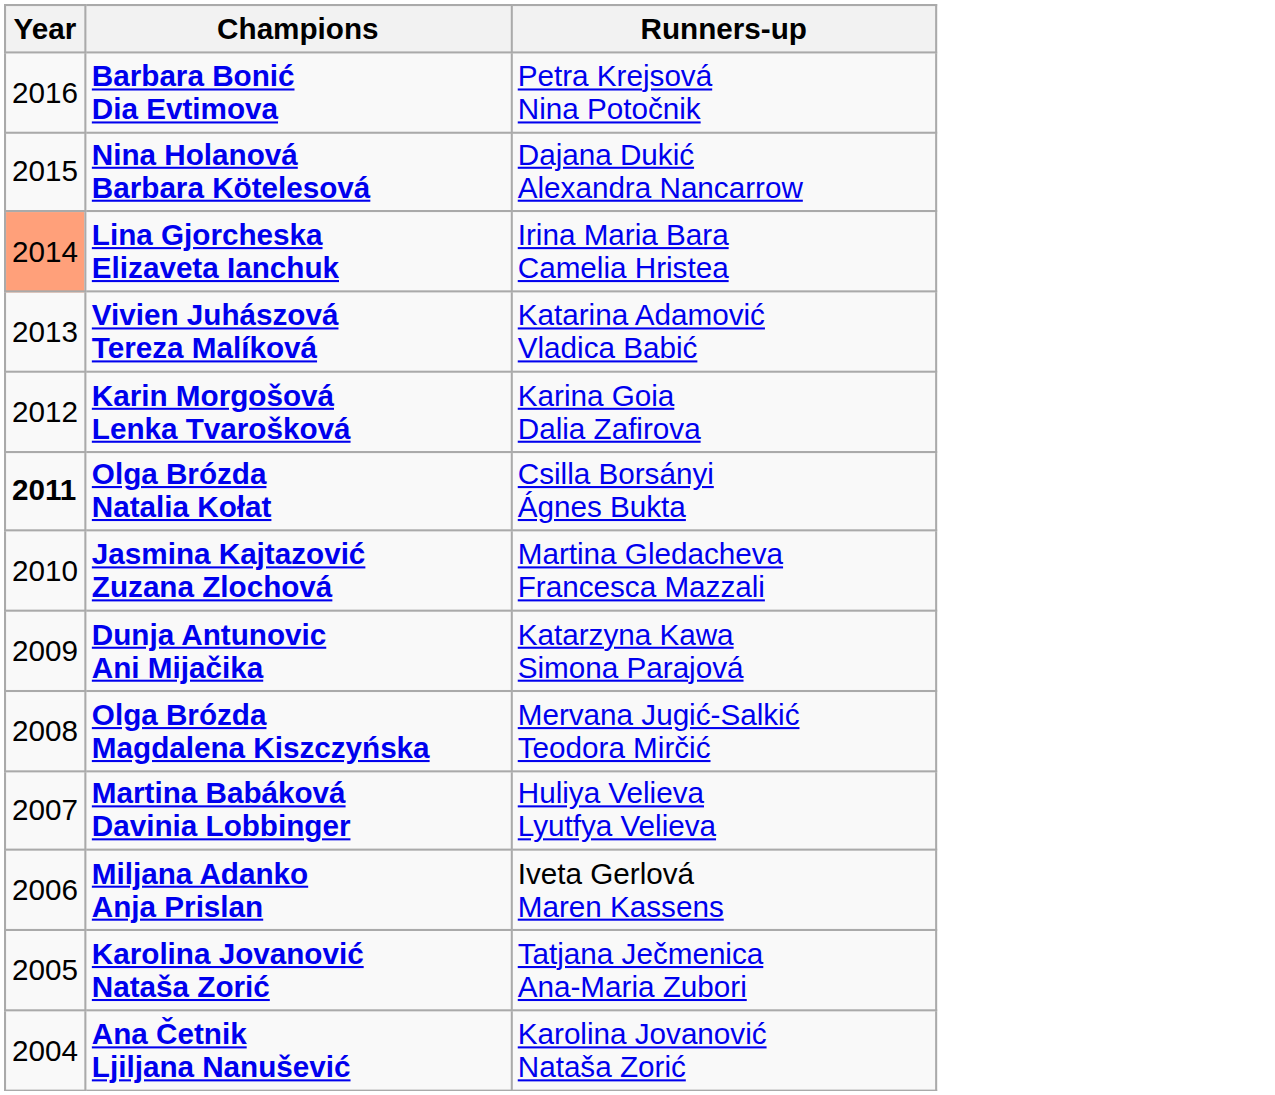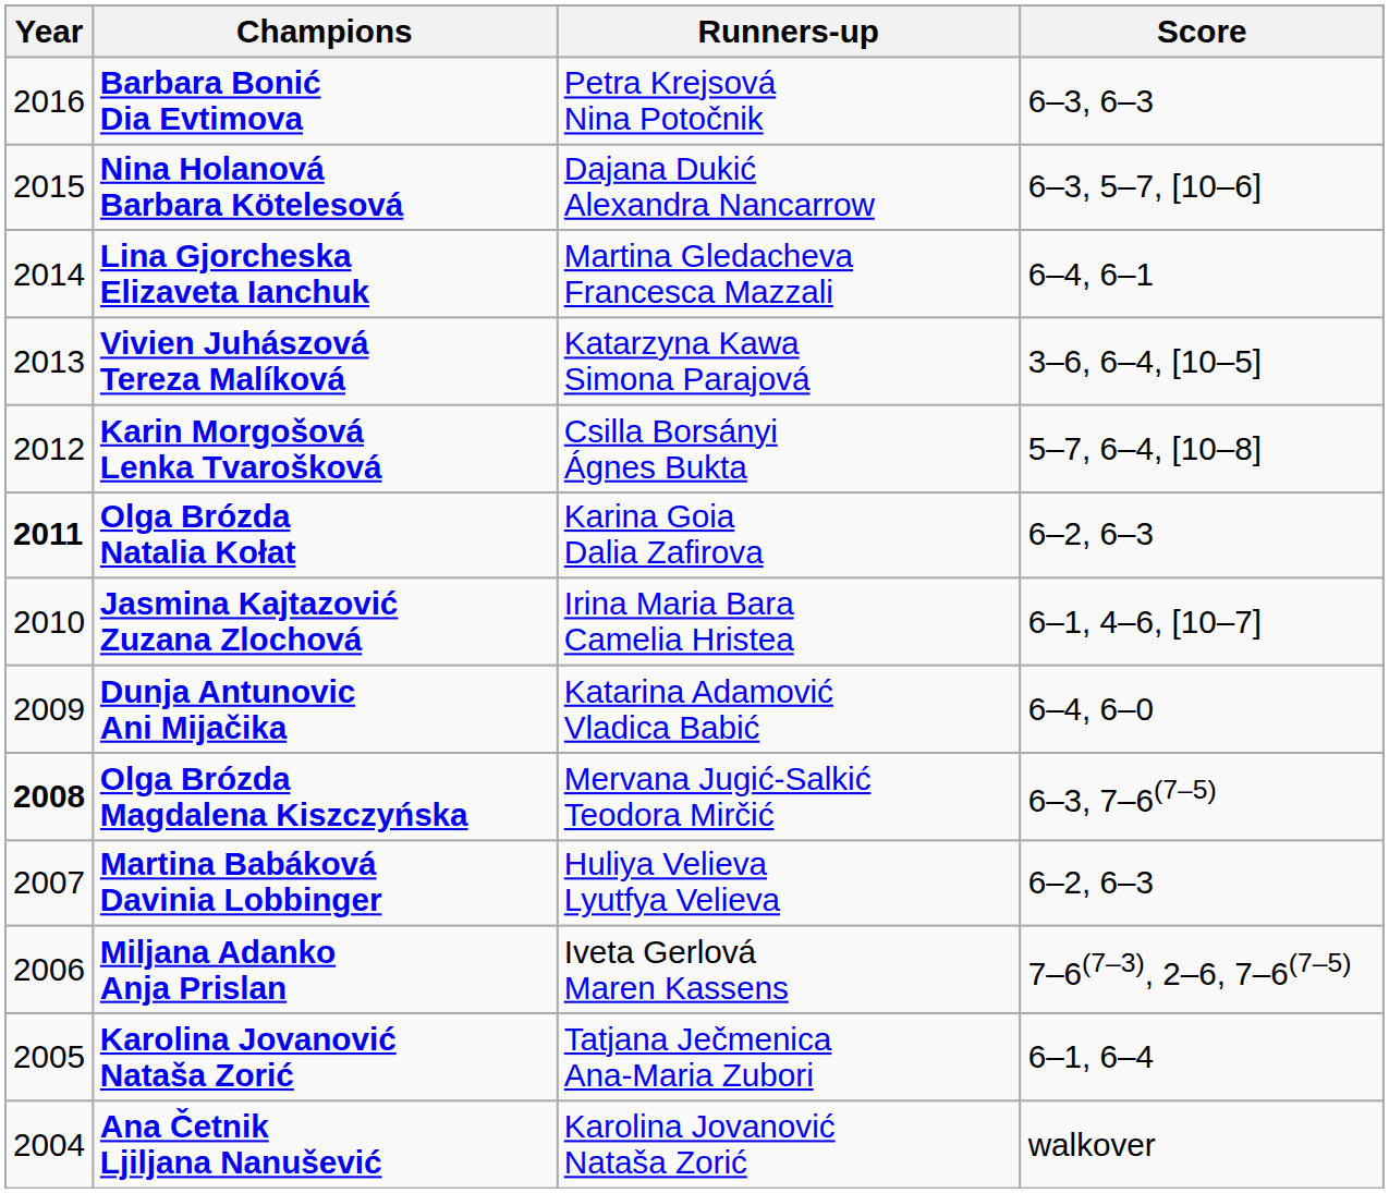 <table class="wikitable" style="font-size:90%">
 <tr>
 <th>Year</th>
 <th width="200">Champions</th>
 <th width="200">Runners-up</th>
+<th width="155">Score</th>
 </tr>
 <tr>
 <td>2016</td>
 <td> <strong><a href='#'>Barbara Bonić</a></strong> <br>  <strong><a href='#'>Dia Evtimova</a></strong></td>
 <td> <a href='#'>Petra Krejsová</a> <br>  <a href='#'>Nina Potočnik</a></td>
+<td>6–3, 6–3</td>
 </tr>
 <tr>
 <td>2015</td>
 <td> <strong><a href='#'>Nina Holanová</a></strong> <br>  <strong><a href='#'>Barbara Kötelesová</a></strong></td>
 <td> <a href='#'>Dajana Dukić</a> <br>  <a href='#'>Alexandra Nancarrow</a></td>
+<td>6–3, 5–7, [10–6]</td>
 </tr>
 <tr>
-<td style="background: lightsalmon;">2014</td>
+<td>2014</td>
 <td> <strong><a href='#'>Lina Gjorcheska</a></strong> <br>  <strong><a href='#'>Elizaveta Ianchuk</a></strong></td>
-<td> <a href='#'>Irina Maria Bara</a> <br>  <a href='#'>Camelia Hristea</a></td>
+<td> <a href='#'>Martina Gledacheva</a> <br>  <a href='#'>Francesca Mazzali</a></td>
+<td>6–4, 6–1</td>
 </tr>
 <tr>
 <td>2013</td>
 <td> <strong><a href='#'>Vivien Juhászová</a></strong> <br>  <strong><a href='#'>Tereza Malíková</a></strong></td>
-<td> <a href='#'>Katarina Adamović</a> <br>  <a href='#'>Vladica Babić</a></td>
+<td> <a href='#'>Katarzyna Kawa</a> <br>  <a href='#'>Simona Parajová</a></td>
+<td>3–6, 6–4, [10–5]</td>
 </tr>
 <tr>
 <td>2012</td>
 <td> <strong><a href='#'>Karin Morgošová</a></strong> <br>  <strong><a href='#'>Lenka Tvarošková</a></strong></td>
-<td> <a href='#'>Karina Goia</a> <br>  <a href='#'>Dalia Zafirova</a></td>
+<td> <a href='#'>Csilla Borsányi</a> <br>  <a href='#'>Ágnes Bukta</a></td>
+<td>5–7, 6–4, [10–8]</td>
 </tr>
 <tr>
 <td><strong>2011</strong></td>
 <td> <strong><a href='#'>Olga Brózda</a></strong> <br>  <strong><a href='#'>Natalia Kołat</a></strong></td>
-<td> <a href='#'>Csilla Borsányi</a> <br>  <a href='#'>Ágnes Bukta</a></td>
+<td> <a href='#'>Karina Goia</a> <br>  <a href='#'>Dalia Zafirova</a></td>
+<td>6–2, 6–3</td>
 </tr>
 <tr>
 <td>2010</td>
 <td> <strong><a href='#'>Jasmina Kajtazović</a></strong> <br>  <strong><a href='#'>Zuzana Zlochová</a></strong></td>
-<td> <a href='#'>Martina Gledacheva</a> <br>  <a href='#'>Francesca Mazzali</a></td>
+<td> <a href='#'>Irina Maria Bara</a> <br>  <a href='#'>Camelia Hristea</a></td>
+<td>6–1, 4–6, [10–7]</td>
 </tr>
 <tr>
 <td>2009</td>
 <td> <strong><a href='#'>Dunja Antunovic</a></strong> <br>  <strong><a href='#'>Ani Mijačika</a></strong></td>
-<td> <a href='#'>Katarzyna Kawa</a> <br>  <a href='#'>Simona Parajová</a></td>
+<td> <a href='#'>Katarina Adamović</a> <br>  <a href='#'>Vladica Babić</a></td>
+<td>6–4, 6–0</td>
 </tr>
 <tr>
-<td>2008</td>
+<td><strong>2008</strong></td>
 <td> <strong><a href='#'>Olga Brózda</a></strong> <br>  <strong><a href='#'>Magdalena Kiszczyńska</a></strong></td>
 <td> <a href='#'>Mervana Jugić-Salkić</a> <br>  <a href='#'>Teodora Mirčić</a></td>
+<td>6–3, 7–6<sup>(7–5)</sup></td>
 </tr>
 <tr>
 <td>2007</td>
 <td> <strong><a href='#'>Martina Babáková</a></strong> <br>  <strong><a href='#'>Davinia Lobbinger</a></strong></td>
 <td> <a href='#'>Huliya Velieva</a> <br>  <a href='#'>Lyutfya Velieva</a></td>
+<td>6–2, 6–3</td>
 </tr>
 <tr>
 <td>2006</td>
 <td> <strong><a href='#'>Miljana Adanko</a></strong> <br>  <strong><a href='#'>Anja Prislan</a></strong></td>
 <td> Iveta Gerlová <br>  <a href='#'>Maren Kassens</a></td>
+<td>7–6<sup>(7–3)</sup>, 2–6, 7–6<sup>(7–5)</sup></td>
 </tr>
 <tr>
 <td>2005</td>
 <td> <strong><a href='#'>Karolina Jovanović</a></strong> <br>  <strong><a href='#'>Nataša Zorić</a></strong></td>
 <td> <a href='#'>Tatjana Ječmenica</a> <br>  <a href='#'>Ana-Maria Zubori</a></td>
+<td>6–1, 6–4</td>
 </tr>
 <tr>
 <td>2004</td>
 <td> <strong><a href='#'>Ana Četnik</a></strong> <br>  <strong><a href='#'>Ljiljana Nanušević</a></strong></td>
 <td> <a href='#'>Karolina Jovanović</a> <br>  <a href='#'>Nataša Zorić</a></td>
+<td>walkover</td>
 </tr>
 </table>
